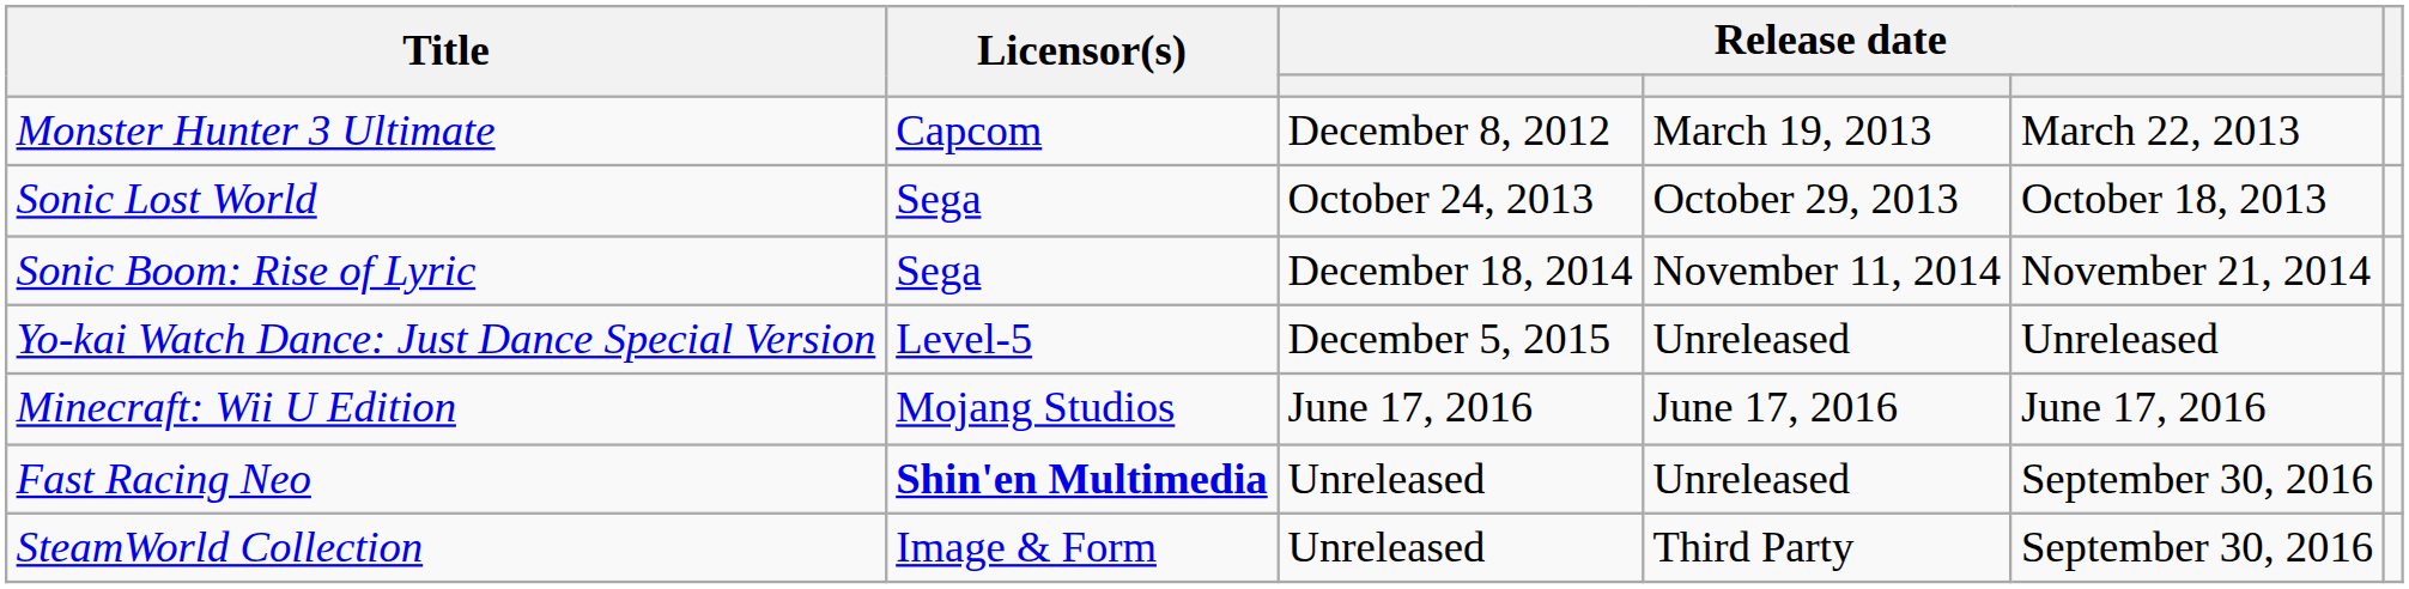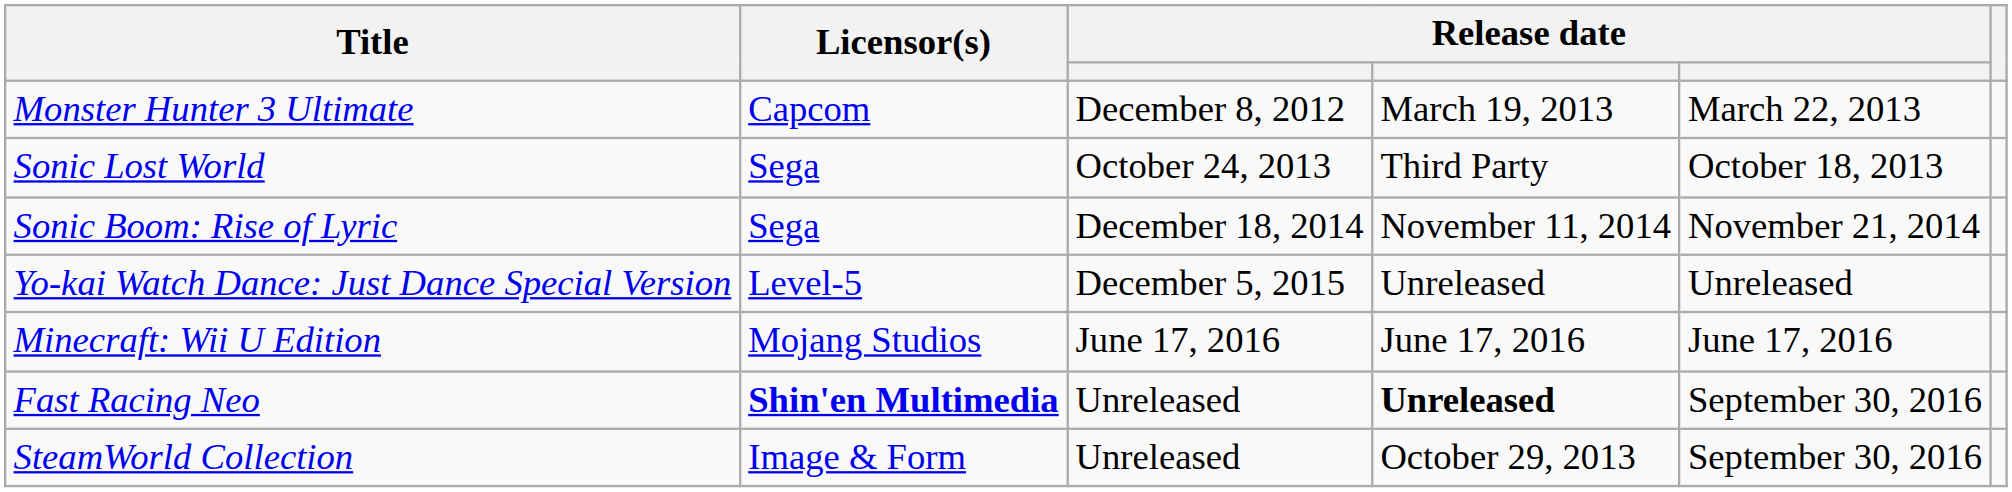 <table class="wikitable plainrowheaders sortable">
 <tr>
 <th rowspan="2">Title</th>
 <th rowspan="2">Licensor(s)</th>
 <th colspan="3">Release date</th>
 <th rowspan="2" class="unsortable"></th>
 </tr>
 <tr>
 <th data-sort-type="date"></th>
 <th data-sort-type="date"></th>
 <th data-sort-type="date"></th>
 </tr>
 <tr>
 <td><em><a href='#'>Monster Hunter 3 Ultimate</a></em></td>
 <td><a href='#'>Capcom</a></td>
 <td>December 8, 2012</td>
 <td>March 19, 2013</td>
 <td>March 22, 2013</td>
 <td></td>
 </tr>
 <tr>
 <td><em><a href='#'>Sonic Lost World</a></em></td>
 <td><a href='#'>Sega</a></td>
 <td>October 24, 2013</td>
-<td>October 29, 2013</td>
+<td>Third Party</td>
 <td>October 18, 2013</td>
 <td></td>
 </tr>
 <tr>
 <td><em><a href='#'>Sonic Boom: Rise of Lyric</a></em></td>
 <td><a href='#'>Sega</a></td>
 <td>December 18, 2014</td>
 <td>November 11, 2014</td>
 <td>November 21, 2014</td>
 <td></td>
 </tr>
 <tr>
 <td><em><a href='#'>Yo-kai Watch Dance: Just Dance Special Version</a></em></td>
 <td><a href='#'>Level-5</a></td>
 <td>December 5, 2015</td>
 <td>Unreleased</td>
 <td>Unreleased</td>
 <td></td>
 </tr>
 <tr>
 <td><em><a href='#'>Minecraft: Wii U Edition</a></em></td>
 <td><a href='#'>Mojang Studios</a></td>
 <td>June 17, 2016</td>
 <td>June 17, 2016</td>
 <td>June 17, 2016</td>
 <td></td>
 </tr>
 <tr>
 <td><em><a href='#'>Fast Racing Neo</a></em></td>
 <td><strong><a href='#'>Shin'en Multimedia</a></strong></td>
 <td>Unreleased</td>
-<td>Unreleased</td>
+<td><strong>Unreleased</strong></td>
 <td>September 30, 2016</td>
 <td></td>
 </tr>
 <tr>
 <td><em><a href='#'>SteamWorld Collection</a></em></td>
 <td><a href='#'>Image & Form</a></td>
 <td>Unreleased</td>
-<td>Third Party</td>
+<td>October 29, 2013</td>
 <td>September 30, 2016</td>
 <td></td>
 </tr>
 </table>
